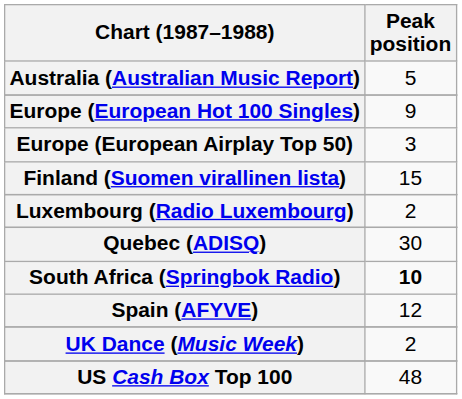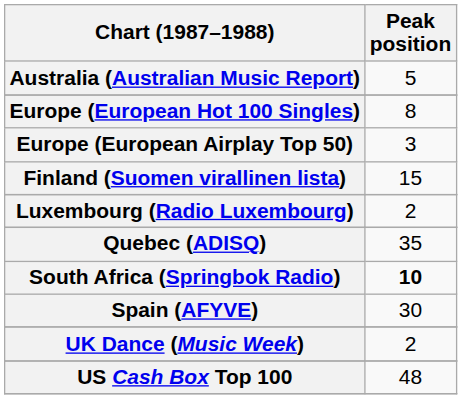 <table class="wikitable sortable plainrowheaders" style="text-align:center">
 <tr>
 <th scope="col">Chart (1987–1988)</th>
 <th scope="col">Peak<br>position</th>
 </tr>
 <tr>
 <th scope="row">Australia (<a href='#'>Australian Music Report</a>)</th>
 <td>5</td>
 </tr>
 <tr>
 </tr>
 <tr>
 <th scope="row">Europe (<a href='#'>European Hot 100 Singles</a>)</th>
-<td>9</td>
+<td>8</td>
 </tr>
 <tr>
 <th scope="row">Europe (European Airplay Top 50)</th>
 <td align="center">3</td>
 </tr>
 <tr>
 <th scope="row">Finland (<a href='#'>Suomen virallinen lista</a>)</th>
 <td>15</td>
 </tr>
 <tr>
 </tr>
 <tr>
 <th scope="row">Luxembourg (<a href='#'>Radio Luxembourg</a>)</th>
 <td align="center">2</td>
 </tr>
 <tr>
 </tr>
 <tr>
 </tr>
 <tr>
 </tr>
 <tr>
 </tr>
 <tr>
 <th scope="row">Quebec (<a href='#'>ADISQ</a>)</th>
-<td align="center">30</td>
+<td align="center">35</td>
 </tr>
 <tr>
 <th scope="row">South Africa (<a href='#'>Springbok Radio</a>)</th>
 <td><strong>10</strong></td>
 </tr>
 <tr>
 <th scope="row">Spain (<a href='#'>AFYVE</a>)</th>
-<td>12</td>
+<td>30</td>
 </tr>
 <tr>
 </tr>
 <tr>
 </tr>
 <tr>
 </tr>
 <tr>
 <th scope="row"><a href='#'>UK Dance</a> (<em><a href='#'>Music Week</a></em>)</th>
 <td align="center">2</td>
 </tr>
 <tr>
 </tr>
 <tr>
 </tr>
 <tr>
 </tr>
 <tr>
 <th scope="row">US <em><a href='#'>Cash Box</a></em> Top 100</th>
 <td>48</td>
 </tr>
 <tr>
 </tr>
 </table>
